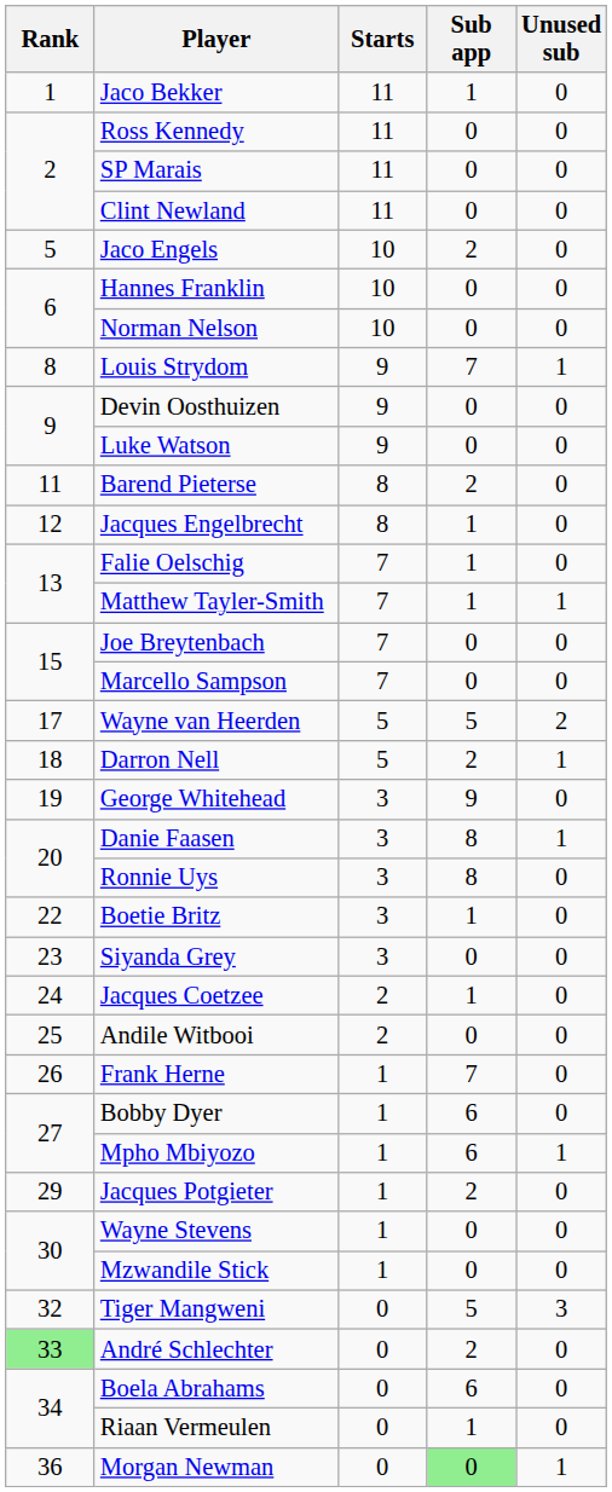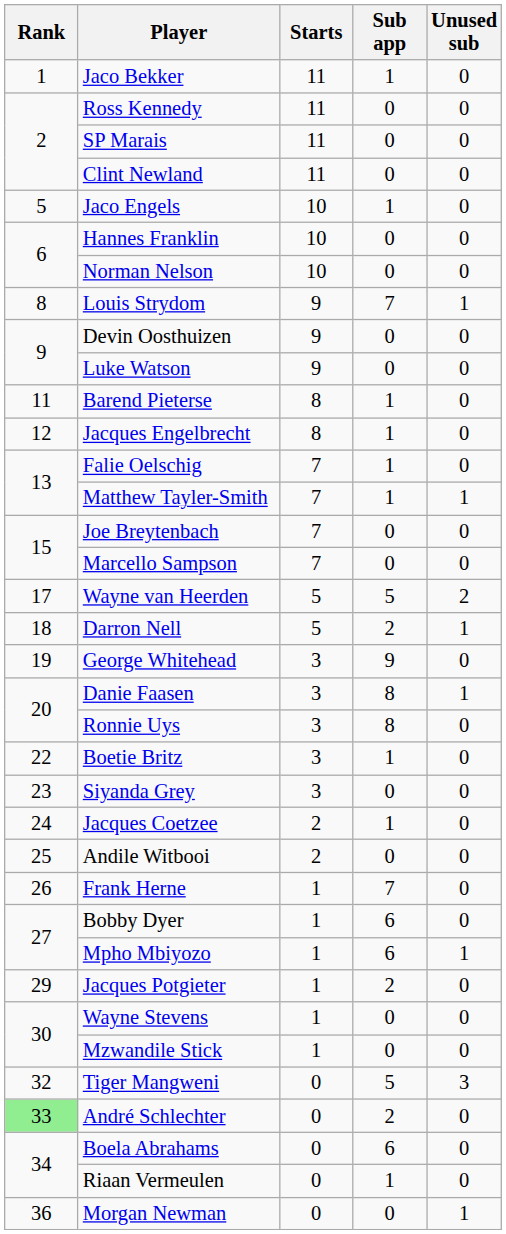 <table class="wikitable"  style="text-align: center;">
 <tr>
 <th style="width:50px;">Rank</th>
 <th style="width:150px;">Player</th>
 <th style="width:50px;">Starts</th>
 <th style="width:50px;">Sub app</th>
 <th style="width:50px;">Unused sub</th>
 </tr>
 <tr>
 <td>1</td>
 <td align=left><a href='#'>Jaco Bekker</a></td>
 <td>11</td>
 <td>1</td>
 <td>0</td>
 </tr>
 <tr>
 <td rowspan=3>2</td>
 <td align=left><a href='#'>Ross Kennedy</a></td>
 <td>11</td>
 <td>0</td>
 <td>0</td>
 </tr>
 <tr>
 <td style="text-align:left;"><a href='#'>SP Marais</a></td>
 <td>11</td>
 <td>0</td>
 <td>0</td>
 </tr>
 <tr>
 <td style="text-align:left;"><a href='#'>Clint Newland</a></td>
 <td>11</td>
 <td>0</td>
 <td>0</td>
 </tr>
 <tr>
 <td>5</td>
 <td align=left><a href='#'>Jaco Engels</a></td>
 <td>10</td>
-<td>2</td>
+<td>1</td>
 <td>0</td>
 </tr>
 <tr>
 <td rowspan=2>6</td>
 <td align=left><a href='#'>Hannes Franklin</a></td>
 <td>10</td>
 <td>0</td>
 <td>0</td>
 </tr>
 <tr>
 <td style="text-align:left;"><a href='#'>Norman Nelson</a></td>
 <td>10</td>
 <td>0</td>
 <td>0</td>
 </tr>
 <tr>
 <td>8</td>
 <td align=left><a href='#'>Louis Strydom</a></td>
 <td>9</td>
 <td>7</td>
 <td>1</td>
 </tr>
 <tr>
 <td rowspan=2>9</td>
 <td align=left>Devin Oosthuizen</td>
 <td>9</td>
 <td>0</td>
 <td>0</td>
 </tr>
 <tr>
 <td style="text-align:left;"><a href='#'>Luke Watson</a></td>
 <td>9</td>
 <td>0</td>
 <td>0</td>
 </tr>
 <tr>
 <td>11</td>
 <td align=left><a href='#'>Barend Pieterse</a></td>
 <td>8</td>
-<td>2</td>
+<td>1</td>
 <td>0</td>
 </tr>
 <tr>
 <td>12</td>
 <td align=left><a href='#'>Jacques Engelbrecht</a></td>
 <td>8</td>
 <td>1</td>
 <td>0</td>
 </tr>
 <tr>
 <td rowspan=2>13</td>
 <td align=left><a href='#'>Falie Oelschig</a></td>
 <td>7</td>
 <td>1</td>
 <td>0</td>
 </tr>
 <tr>
 <td style="text-align:left;"><a href='#'>Matthew Tayler-Smith</a></td>
 <td>7</td>
 <td>1</td>
 <td>1</td>
 </tr>
 <tr>
 <td rowspan=2>15</td>
 <td align=left><a href='#'>Joe Breytenbach</a></td>
 <td>7</td>
 <td>0</td>
 <td>0</td>
 </tr>
 <tr>
 <td style="text-align:left;"><a href='#'>Marcello Sampson</a></td>
 <td>7</td>
 <td>0</td>
 <td>0</td>
 </tr>
 <tr>
 <td>17</td>
 <td align=left><a href='#'>Wayne van Heerden</a></td>
 <td>5</td>
 <td>5</td>
 <td>2</td>
 </tr>
 <tr>
 <td>18</td>
 <td align=left><a href='#'>Darron Nell</a></td>
 <td>5</td>
 <td>2</td>
 <td>1</td>
 </tr>
 <tr>
 <td>19</td>
 <td align=left><a href='#'>George Whitehead</a></td>
 <td>3</td>
 <td>9</td>
 <td>0</td>
 </tr>
 <tr>
 <td rowspan=2>20</td>
 <td align=left><a href='#'>Danie Faasen</a></td>
 <td>3</td>
 <td>8</td>
 <td>1</td>
 </tr>
 <tr>
 <td style="text-align:left;"><a href='#'>Ronnie Uys</a></td>
 <td>3</td>
 <td>8</td>
 <td>0</td>
 </tr>
 <tr>
 <td>22</td>
 <td align=left><a href='#'>Boetie Britz</a></td>
 <td>3</td>
 <td>1</td>
 <td>0</td>
 </tr>
 <tr>
 <td>23</td>
 <td align=left><a href='#'>Siyanda Grey</a></td>
 <td>3</td>
 <td>0</td>
 <td>0</td>
 </tr>
 <tr>
 <td>24</td>
 <td align=left><a href='#'>Jacques Coetzee</a></td>
 <td>2</td>
 <td>1</td>
 <td>0</td>
 </tr>
 <tr>
 <td>25</td>
 <td align=left>Andile Witbooi</td>
 <td>2</td>
 <td>0</td>
 <td>0</td>
 </tr>
 <tr>
 <td>26</td>
 <td align=left><a href='#'>Frank Herne</a></td>
 <td>1</td>
 <td>7</td>
 <td>0</td>
 </tr>
 <tr>
 <td rowspan=2>27</td>
 <td align=left>Bobby Dyer</td>
 <td>1</td>
 <td>6</td>
 <td>0</td>
 </tr>
 <tr>
 <td style="text-align:left;"><a href='#'>Mpho Mbiyozo</a></td>
 <td>1</td>
 <td>6</td>
 <td>1</td>
 </tr>
 <tr>
 <td>29</td>
 <td align=left><a href='#'>Jacques Potgieter</a></td>
 <td>1</td>
 <td>2</td>
 <td>0</td>
 </tr>
 <tr>
 <td rowspan=2>30</td>
 <td align=left><a href='#'>Wayne Stevens</a></td>
 <td>1</td>
 <td>0</td>
 <td>0</td>
 </tr>
 <tr>
 <td style="text-align:left;"><a href='#'>Mzwandile Stick</a></td>
 <td>1</td>
 <td>0</td>
 <td>0</td>
 </tr>
 <tr>
 <td>32</td>
 <td align=left><a href='#'>Tiger Mangweni</a></td>
 <td>0</td>
 <td>5</td>
 <td>3</td>
 </tr>
 <tr>
 <td style="background: lightgreen;">33</td>
 <td align=left><a href='#'>André Schlechter</a></td>
 <td>0</td>
 <td>2</td>
 <td>0</td>
 </tr>
 <tr>
 <td rowspan=2>34</td>
 <td align=left><a href='#'>Boela Abrahams</a></td>
 <td>0</td>
 <td>6</td>
 <td>0</td>
 </tr>
 <tr>
 <td style="text-align:left;">Riaan Vermeulen</td>
 <td>0</td>
 <td>1</td>
 <td>0</td>
 </tr>
 <tr>
 <td>36</td>
 <td align=left><a href='#'>Morgan Newman</a></td>
 <td>0</td>
-<td style="background: lightgreen;">0</td>
+<td>0</td>
 <td>1</td>
 </tr>
 </table>
